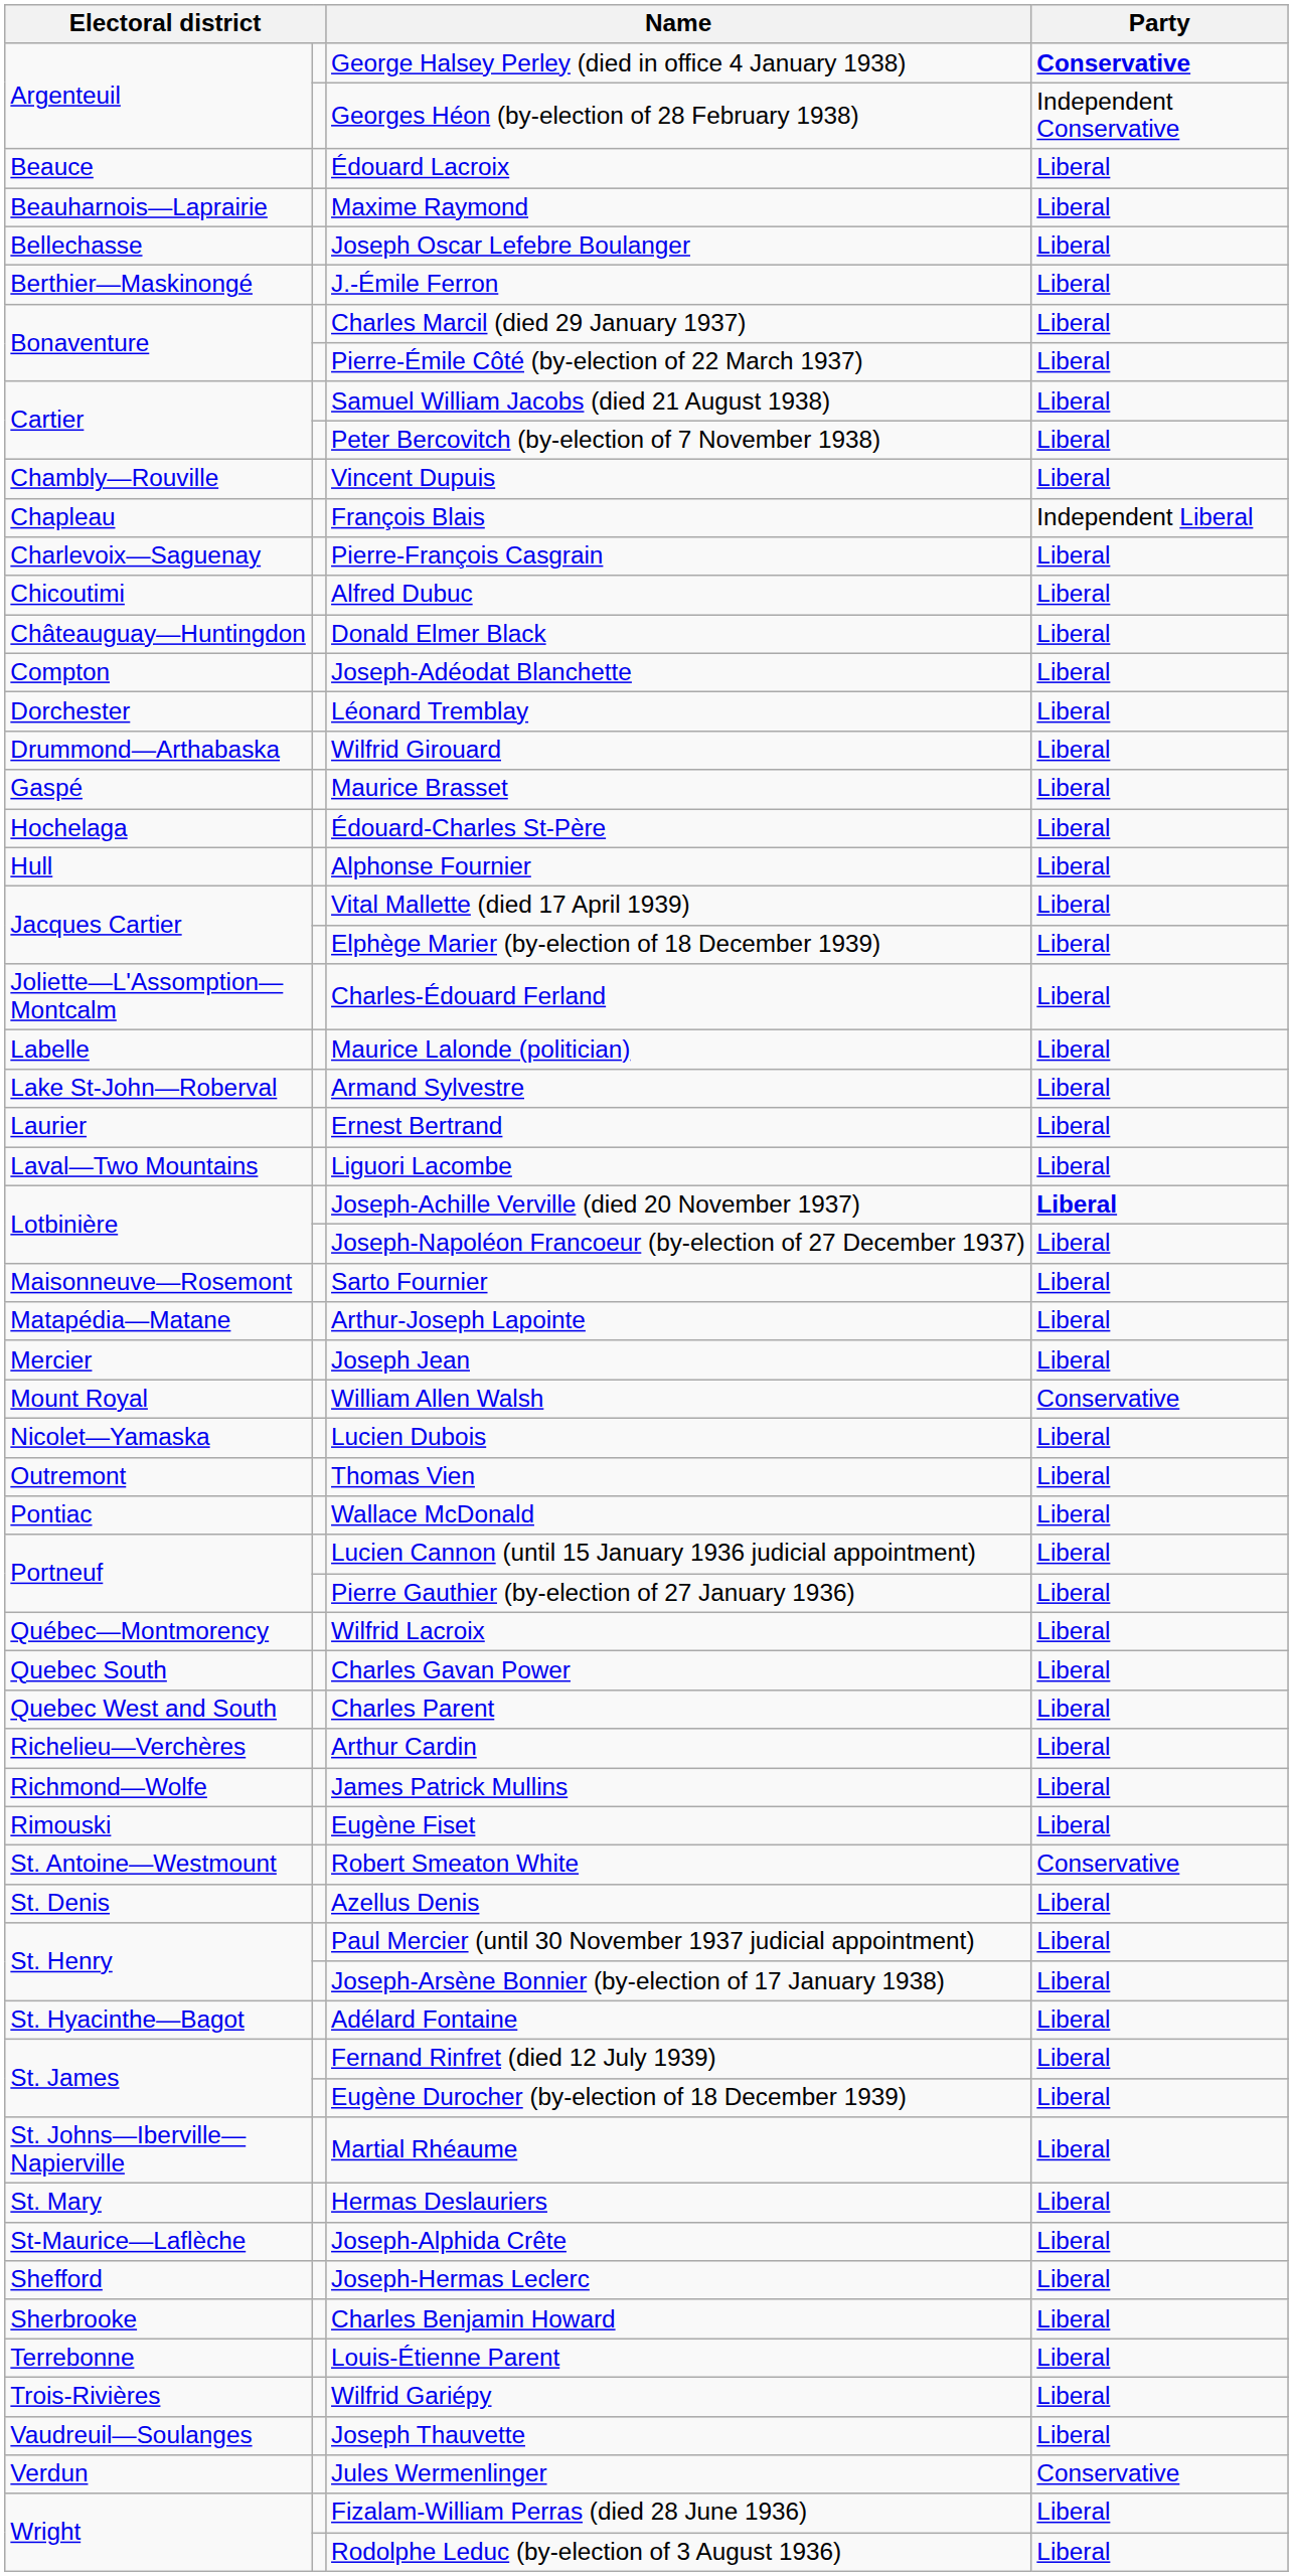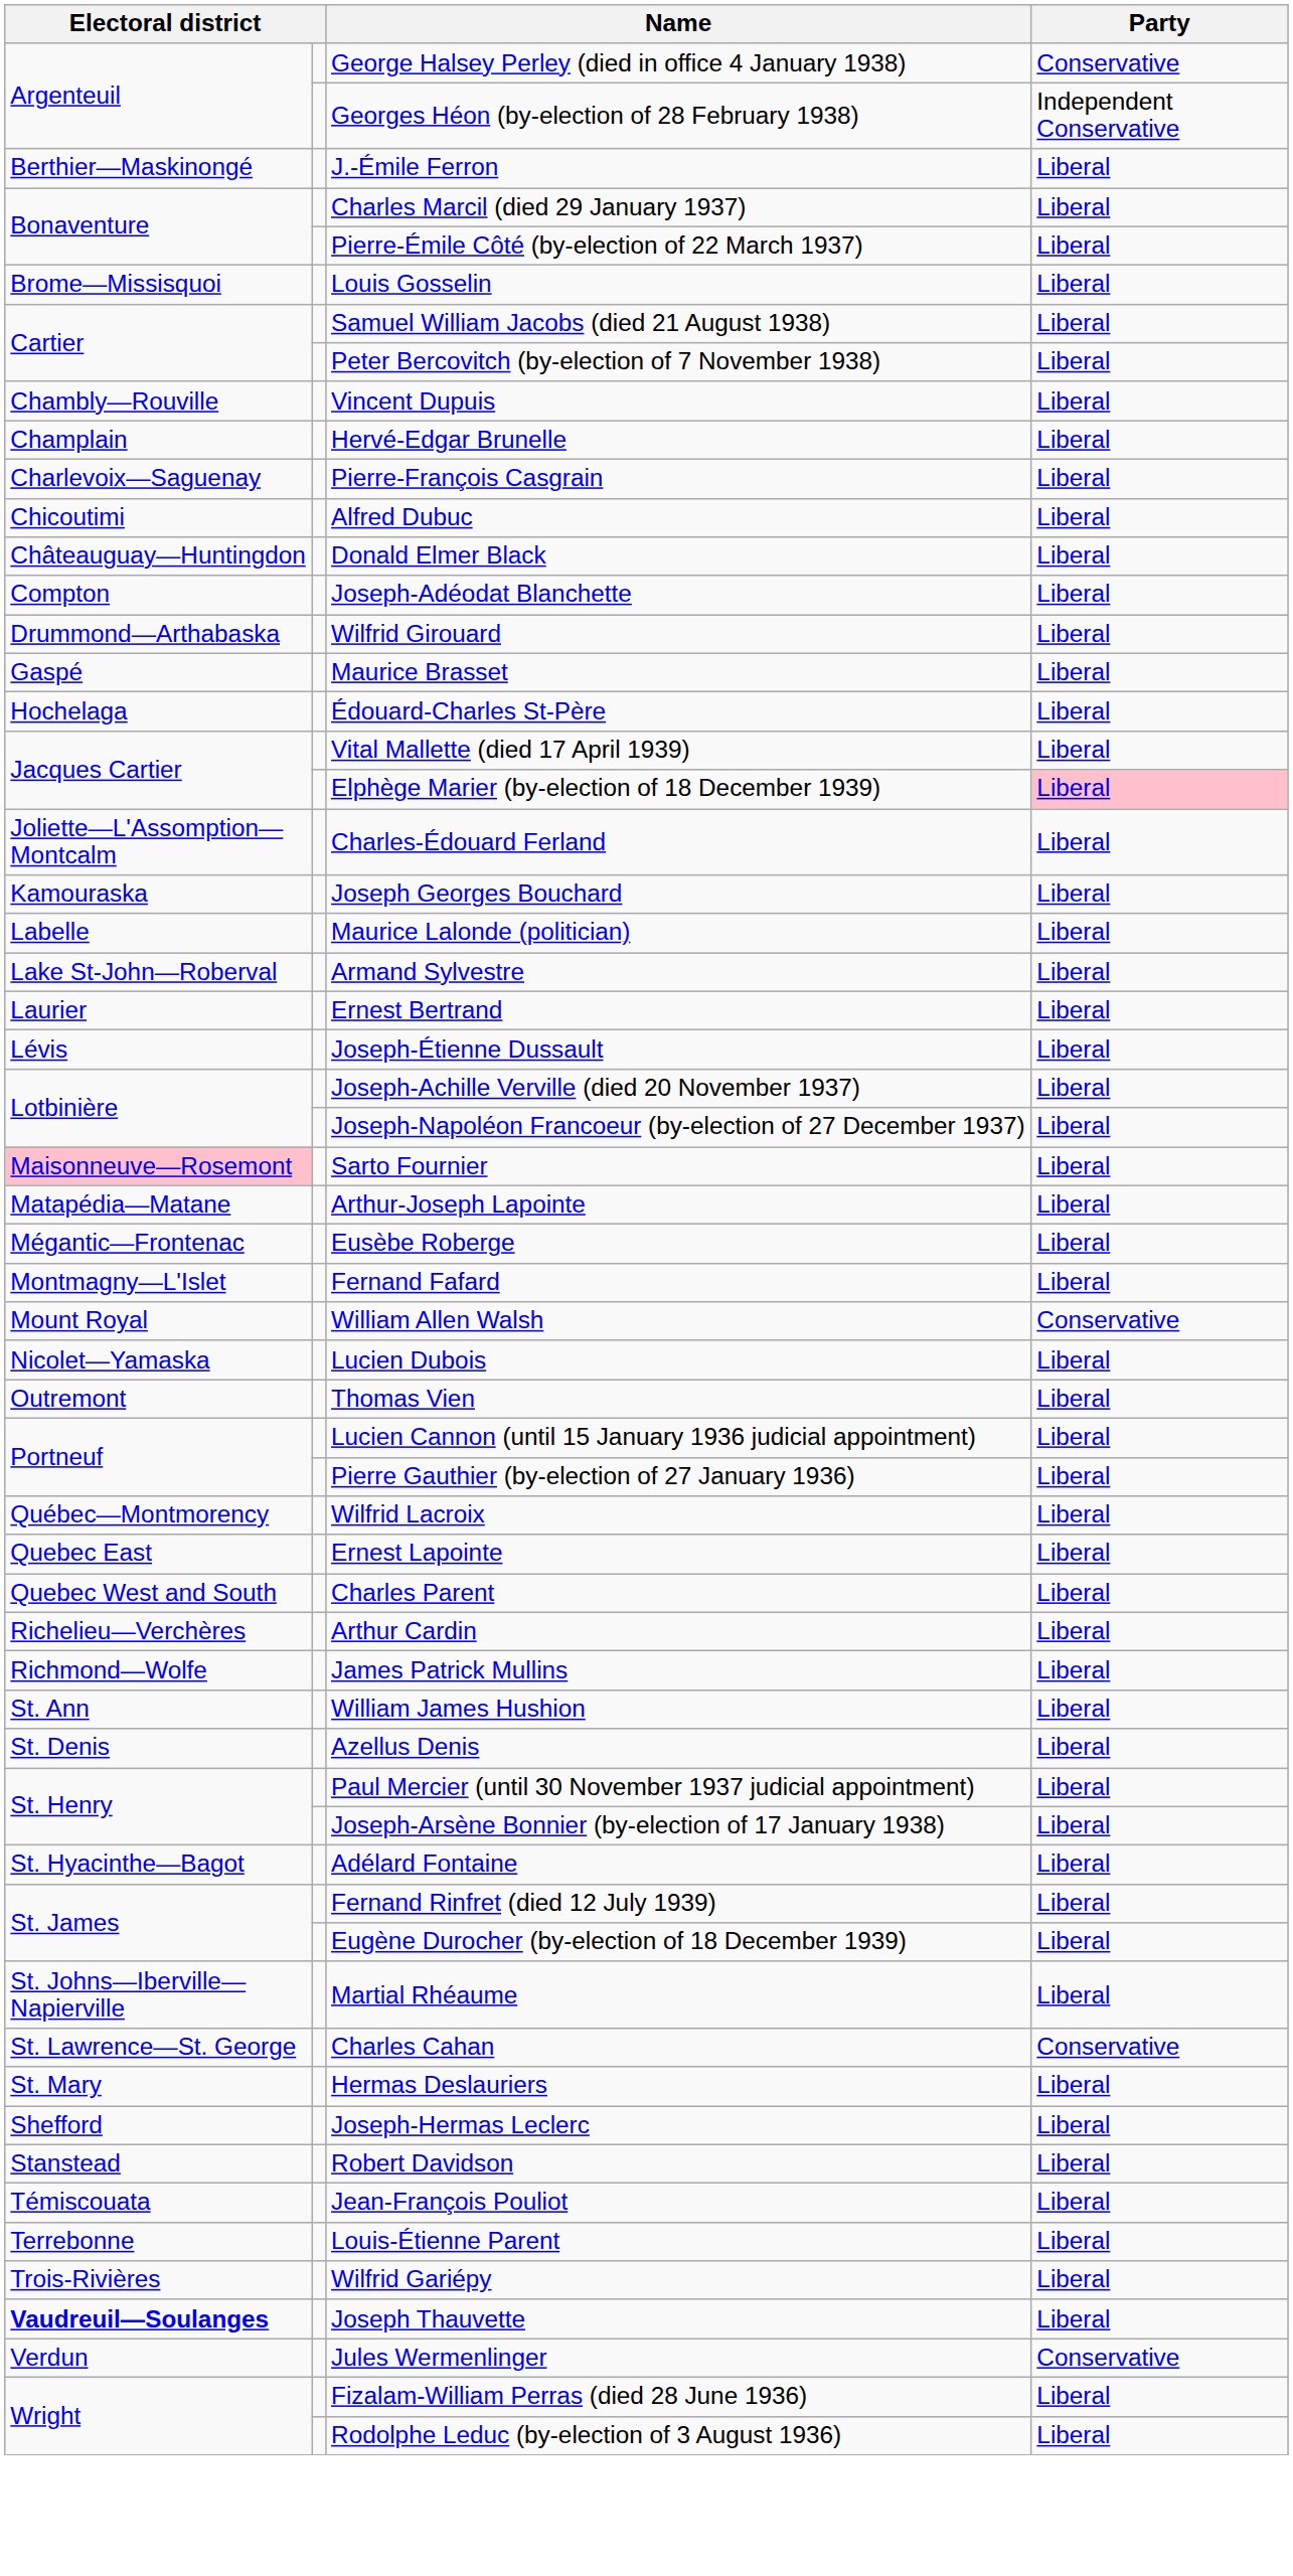 <table class="wikitable" width=95%>
 <tr>
 <th colspan=2 width=25%>Electoral district</th>
 <th>Name</th>
 <th width=20%>Party</th>
 </tr>
 <tr>
 <td width=24% rowspan=2><a href='#'>Argenteuil</a></td>
 <td></td>
 <td><a href='#'>George Halsey Perley</a> (died in office 4 January 1938)</td>
-<td><strong><a href='#'>Conservative</a></strong></td>
+<td><a href='#'>Conservative</a></td>
 </tr>
 <tr>
 <td></td>
 <td><a href='#'>Georges Héon</a> (by-election of 28 February 1938)</td>
 <td>Independent <a href='#'>Conservative</a></td>
-</tr>
-<tr>
-<td><a href='#'>Beauce</a></td>
-<td></td>
-<td><a href='#'>Édouard Lacroix</a></td>
-<td><a href='#'>Liberal</a></td>
-</tr>
-<tr>
-<td><a href='#'>Beauharnois—Laprairie</a></td>
-<td></td>
-<td><a href='#'>Maxime Raymond</a></td>
-<td><a href='#'>Liberal</a></td>
-</tr>
-<tr>
-<td><a href='#'>Bellechasse</a></td>
-<td></td>
-<td><a href='#'>Joseph Oscar Lefebre Boulanger</a></td>
-<td><a href='#'>Liberal</a></td>
 </tr>
 <tr>
 <td><a href='#'>Berthier—Maskinongé</a></td>
 <td></td>
 <td><a href='#'>J.-Émile Ferron</a></td>
 <td><a href='#'>Liberal</a></td>
 </tr>
 <tr>
 <td rowspan=2><a href='#'>Bonaventure</a></td>
 <td></td>
 <td><a href='#'>Charles Marcil</a> (died 29 January 1937)</td>
 <td><a href='#'>Liberal</a></td>
 </tr>
 <tr>
 <td></td>
 <td><a href='#'>Pierre-Émile Côté</a> (by-election of 22 March 1937)</td>
+<td><a href='#'>Liberal</a></td>
+</tr>
+<tr>
+<td><a href='#'>Brome—Missisquoi</a></td>
+<td></td>
+<td><a href='#'>Louis Gosselin</a></td>
 <td><a href='#'>Liberal</a></td>
 </tr>
 <tr>
 <td rowspan=2><a href='#'>Cartier</a></td>
 <td></td>
 <td><a href='#'>Samuel William Jacobs</a> (died 21 August 1938)</td>
 <td><a href='#'>Liberal</a></td>
 </tr>
 <tr>
 <td></td>
 <td><a href='#'>Peter Bercovitch</a> (by-election of 7 November 1938)</td>
 <td><a href='#'>Liberal</a></td>
 </tr>
 <tr>
 <td><a href='#'>Chambly—Rouville</a></td>
 <td></td>
 <td><a href='#'>Vincent Dupuis</a></td>
 <td><a href='#'>Liberal</a></td>
 </tr>
 <tr>
-<td><a href='#'>Chapleau</a></td>
+<td><a href='#'>Champlain</a></td>
 <td></td>
-<td><a href='#'>François Blais</a></td>
-<td>Independent <a href='#'>Liberal</a></td>
+<td><a href='#'>Hervé-Edgar Brunelle</a></td>
+<td><a href='#'>Liberal</a></td>
 </tr>
 <tr>
 <td><a href='#'>Charlevoix—Saguenay</a></td>
 <td></td>
 <td><a href='#'>Pierre-François Casgrain</a></td>
 <td><a href='#'>Liberal</a></td>
 </tr>
 <tr>
 <td><a href='#'>Chicoutimi</a></td>
 <td></td>
 <td><a href='#'>Alfred Dubuc</a></td>
 <td><a href='#'>Liberal</a></td>
 </tr>
 <tr>
 <td><a href='#'>Châteauguay—Huntingdon</a></td>
 <td></td>
 <td><a href='#'>Donald Elmer Black</a></td>
 <td><a href='#'>Liberal</a></td>
 </tr>
 <tr>
 <td><a href='#'>Compton</a></td>
 <td></td>
 <td><a href='#'>Joseph-Adéodat Blanchette</a></td>
 <td><a href='#'>Liberal</a></td>
 </tr>
 <tr>
-<td><a href='#'>Dorchester</a></td>
-<td></td>
-<td><a href='#'>Léonard Tremblay</a></td>
-<td><a href='#'>Liberal</a></td>
-</tr>
-<tr>
 <td><a href='#'>Drummond—Arthabaska</a></td>
 <td></td>
 <td><a href='#'>Wilfrid Girouard</a></td>
 <td><a href='#'>Liberal</a></td>
 </tr>
 <tr>
 <td><a href='#'>Gaspé</a></td>
 <td></td>
 <td><a href='#'>Maurice Brasset</a></td>
 <td><a href='#'>Liberal</a></td>
 </tr>
 <tr>
 <td><a href='#'>Hochelaga</a></td>
 <td></td>
 <td><a href='#'>Édouard-Charles St-Père</a></td>
 <td><a href='#'>Liberal</a></td>
 </tr>
 <tr>
-<td><a href='#'>Hull</a></td>
-<td></td>
-<td><a href='#'>Alphonse Fournier</a></td>
-<td><a href='#'>Liberal</a></td>
-</tr>
-<tr>
 <td rowspan=2><a href='#'>Jacques Cartier</a></td>
 <td></td>
 <td><a href='#'>Vital Mallette</a> (died 17 April 1939)</td>
 <td><a href='#'>Liberal</a></td>
 </tr>
 <tr>
 <td></td>
 <td><a href='#'>Elphège Marier</a> (by-election of 18 December 1939)</td>
-<td><a href='#'>Liberal</a></td>
+<td style="background: pink;"><a href='#'>Liberal</a></td>
 </tr>
 <tr>
 <td><a href='#'>Joliette—L'Assomption—Montcalm</a></td>
 <td></td>
 <td><a href='#'>Charles-Édouard Ferland</a></td>
+<td><a href='#'>Liberal</a></td>
+</tr>
+<tr>
+<td><a href='#'>Kamouraska</a></td>
+<td></td>
+<td><a href='#'>Joseph Georges Bouchard</a></td>
 <td><a href='#'>Liberal</a></td>
 </tr>
 <tr>
 <td><a href='#'>Labelle</a></td>
 <td></td>
 <td><a href='#'>Maurice Lalonde (politician)</a></td>
 <td><a href='#'>Liberal</a></td>
 </tr>
 <tr>
 <td><a href='#'>Lake St-John—Roberval</a></td>
 <td></td>
 <td><a href='#'>Armand Sylvestre</a></td>
 <td><a href='#'>Liberal</a></td>
 </tr>
 <tr>
 <td><a href='#'>Laurier</a></td>
 <td></td>
 <td><a href='#'>Ernest Bertrand</a></td>
 <td><a href='#'>Liberal</a></td>
 </tr>
 <tr>
-<td><a href='#'>Laval—Two Mountains</a></td>
+<td><a href='#'>Lévis</a></td>
 <td></td>
-<td><a href='#'>Liguori Lacombe</a></td>
+<td><a href='#'>Joseph-Étienne Dussault</a></td>
 <td><a href='#'>Liberal</a></td>
 </tr>
 <tr>
 <td rowspan=2><a href='#'>Lotbinière</a></td>
 <td></td>
 <td><a href='#'>Joseph-Achille Verville</a> (died 20 November 1937)</td>
-<td><strong><a href='#'>Liberal</a></strong></td>
+<td><a href='#'>Liberal</a></td>
 </tr>
 <tr>
 <td></td>
 <td><a href='#'>Joseph-Napoléon Francoeur</a> (by-election of 27 December 1937)</td>
 <td><a href='#'>Liberal</a></td>
 </tr>
 <tr>
-<td><a href='#'>Maisonneuve—Rosemont</a></td>
+<td style="background: pink;"><a href='#'>Maisonneuve—Rosemont</a></td>
 <td></td>
 <td><a href='#'>Sarto Fournier</a></td>
 <td><a href='#'>Liberal</a></td>
 </tr>
 <tr>
 <td><a href='#'>Matapédia—Matane</a></td>
 <td></td>
 <td><a href='#'>Arthur-Joseph Lapointe</a></td>
 <td><a href='#'>Liberal</a></td>
 </tr>
 <tr>
-<td><a href='#'>Mercier</a></td>
+<td><a href='#'>Mégantic—Frontenac</a></td>
 <td></td>
-<td><a href='#'>Joseph Jean</a></td>
+<td><a href='#'>Eusèbe Roberge</a></td>
+<td><a href='#'>Liberal</a></td>
+</tr>
+<tr>
+<td><a href='#'>Montmagny—L'Islet</a></td>
+<td></td>
+<td><a href='#'>Fernand Fafard</a></td>
 <td><a href='#'>Liberal</a></td>
 </tr>
 <tr>
 <td><a href='#'>Mount Royal</a></td>
 <td></td>
 <td><a href='#'>William Allen Walsh</a></td>
 <td><a href='#'>Conservative</a></td>
 </tr>
 <tr>
 <td><a href='#'>Nicolet—Yamaska</a></td>
 <td></td>
 <td><a href='#'>Lucien Dubois</a></td>
 <td><a href='#'>Liberal</a></td>
 </tr>
 <tr>
 <td><a href='#'>Outremont</a></td>
 <td></td>
 <td><a href='#'>Thomas Vien</a></td>
 <td><a href='#'>Liberal</a></td>
 </tr>
 <tr>
-<td><a href='#'>Pontiac</a></td>
-<td></td>
-<td><a href='#'>Wallace McDonald</a></td>
-<td><a href='#'>Liberal</a></td>
-</tr>
-<tr>
 <td rowspan=2><a href='#'>Portneuf</a></td>
 <td></td>
 <td><a href='#'>Lucien Cannon</a> (until 15 January 1936 judicial appointment)</td>
 <td><a href='#'>Liberal</a></td>
 </tr>
 <tr>
 <td></td>
 <td><a href='#'>Pierre Gauthier</a> (by-election of 27 January 1936)</td>
 <td><a href='#'>Liberal</a></td>
 </tr>
 <tr>
 <td><a href='#'>Québec—Montmorency</a></td>
 <td></td>
 <td><a href='#'>Wilfrid Lacroix</a></td>
 <td><a href='#'>Liberal</a></td>
 </tr>
 <tr>
-<td><a href='#'>Quebec South</a></td>
+<td><a href='#'>Quebec East</a></td>
 <td></td>
-<td><a href='#'>Charles Gavan Power</a></td>
+<td><a href='#'>Ernest Lapointe</a></td>
 <td><a href='#'>Liberal</a></td>
 </tr>
 <tr>
 <td><a href='#'>Quebec West and South</a></td>
 <td></td>
 <td><a href='#'>Charles Parent</a></td>
 <td><a href='#'>Liberal</a></td>
 </tr>
 <tr>
 <td><a href='#'>Richelieu—Verchères</a></td>
 <td></td>
 <td><a href='#'>Arthur Cardin</a></td>
 <td><a href='#'>Liberal</a></td>
 </tr>
 <tr>
 <td><a href='#'>Richmond—Wolfe</a></td>
 <td></td>
 <td><a href='#'>James Patrick Mullins</a></td>
 <td><a href='#'>Liberal</a></td>
 </tr>
 <tr>
-<td><a href='#'>Rimouski</a></td>
+<td><a href='#'>St. Ann</a></td>
 <td></td>
-<td><a href='#'>Eugène Fiset</a></td>
+<td><a href='#'>William James Hushion</a></td>
 <td><a href='#'>Liberal</a></td>
-</tr>
-<tr>
-<td><a href='#'>St. Antoine—Westmount</a></td>
-<td></td>
-<td><a href='#'>Robert Smeaton White</a></td>
-<td><a href='#'>Conservative</a></td>
 </tr>
 <tr>
 <td><a href='#'>St. Denis</a></td>
 <td></td>
 <td><a href='#'>Azellus Denis</a></td>
 <td><a href='#'>Liberal</a></td>
 </tr>
 <tr>
 <td rowspan=2><a href='#'>St. Henry</a></td>
 <td></td>
 <td><a href='#'>Paul Mercier</a> (until 30 November 1937 judicial appointment)</td>
 <td><a href='#'>Liberal</a></td>
 </tr>
 <tr>
 <td></td>
 <td><a href='#'>Joseph-Arsène Bonnier</a> (by-election of 17 January 1938)</td>
 <td><a href='#'>Liberal</a></td>
 </tr>
 <tr>
 <td><a href='#'>St. Hyacinthe—Bagot</a></td>
 <td></td>
 <td><a href='#'>Adélard Fontaine</a></td>
 <td><a href='#'>Liberal</a></td>
 </tr>
 <tr>
 <td rowspan=2><a href='#'>St. James</a></td>
 <td></td>
 <td><a href='#'>Fernand Rinfret</a> (died 12 July 1939)</td>
 <td><a href='#'>Liberal</a></td>
 </tr>
 <tr>
 <td></td>
 <td><a href='#'>Eugène Durocher</a> (by-election of 18 December 1939)</td>
 <td><a href='#'>Liberal</a></td>
 </tr>
 <tr>
 <td><a href='#'>St. Johns—Iberville—Napierville</a></td>
 <td></td>
 <td><a href='#'>Martial Rhéaume</a></td>
 <td><a href='#'>Liberal</a></td>
 </tr>
 <tr>
+<td><a href='#'>St. Lawrence—St. George</a></td>
+<td></td>
+<td><a href='#'>Charles Cahan</a></td>
+<td><a href='#'>Conservative</a></td>
+</tr>
+<tr>
 <td><a href='#'>St. Mary</a></td>
 <td></td>
 <td><a href='#'>Hermas Deslauriers</a></td>
-<td><a href='#'>Liberal</a></td>
-</tr>
-<tr>
-<td><a href='#'>St-Maurice—Laflèche</a></td>
-<td></td>
-<td><a href='#'>Joseph-Alphida Crête</a></td>
 <td><a href='#'>Liberal</a></td>
 </tr>
 <tr>
 <td><a href='#'>Shefford</a></td>
 <td></td>
 <td><a href='#'>Joseph-Hermas Leclerc</a></td>
 <td><a href='#'>Liberal</a></td>
 </tr>
 <tr>
-<td><a href='#'>Sherbrooke</a></td>
+<td><a href='#'>Stanstead</a></td>
 <td></td>
-<td><a href='#'>Charles Benjamin Howard</a></td>
+<td><a href='#'>Robert Davidson</a></td>
+<td><a href='#'>Liberal</a></td>
+</tr>
+<tr>
+<td><a href='#'>Témiscouata</a></td>
+<td></td>
+<td><a href='#'>Jean-François Pouliot</a></td>
 <td><a href='#'>Liberal</a></td>
 </tr>
 <tr>
 <td><a href='#'>Terrebonne</a></td>
 <td></td>
 <td><a href='#'>Louis-Étienne Parent</a></td>
 <td><a href='#'>Liberal</a></td>
 </tr>
 <tr>
 <td><a href='#'>Trois-Rivières</a></td>
 <td></td>
 <td><a href='#'>Wilfrid Gariépy</a></td>
 <td><a href='#'>Liberal</a></td>
 </tr>
 <tr>
-<td><a href='#'>Vaudreuil—Soulanges</a></td>
+<td><strong><a href='#'>Vaudreuil—Soulanges</a></strong></td>
 <td></td>
 <td><a href='#'>Joseph Thauvette</a></td>
 <td><a href='#'>Liberal</a></td>
 </tr>
 <tr>
 <td><a href='#'>Verdun</a></td>
 <td></td>
 <td><a href='#'>Jules Wermenlinger</a></td>
 <td><a href='#'>Conservative</a></td>
 </tr>
 <tr>
 <td rowspan=2><a href='#'>Wright</a></td>
 <td></td>
 <td><a href='#'>Fizalam-William Perras</a> (died 28 June 1936)</td>
 <td><a href='#'>Liberal</a></td>
 </tr>
 <tr>
 <td></td>
 <td><a href='#'>Rodolphe Leduc</a> (by-election of 3 August 1936)</td>
 <td><a href='#'>Liberal</a></td>
 </tr>
 </table>
